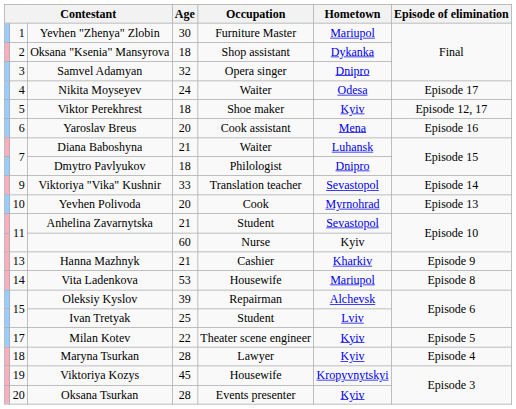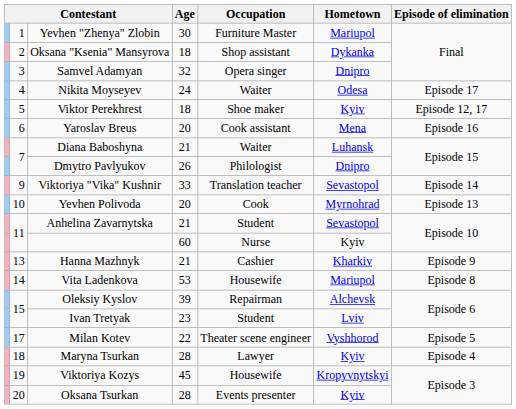 <table class="wikitable" style="text-align:center" style="width:70%;">
 <tr>
 <th colspan="3">Contestant</th>
 <th>Age</th>
 <th>Occupation</th>
 <th>Hometown</th>
 <th>Episode of elimination</th>
 </tr>
 <tr>
 <td style="background:#9cf;"></td>
 <td align="right">1</td>
 <td>Yevhen "Zhenya" Zlobin</td>
 <td>30</td>
 <td>Furniture Master</td>
 <td><a href='#'>Mariupol</a></td>
 <td rowspan="3">Final</td>
 </tr>
 <tr>
 <td style="background:#faafbe;"></td>
 <td align="right">2</td>
 <td>Oksana "Ksenia" Mansyrova</td>
 <td>18</td>
 <td>Shop assistant</td>
 <td><a href='#'>Dykanka</a></td>
 </tr>
 <tr>
 <td style="background:#9cf;"></td>
 <td align="right">3</td>
 <td>Samvel Adamyan</td>
 <td>32</td>
 <td>Opera singer</td>
 <td><a href='#'>Dnipro</a></td>
 </tr>
 <tr>
 <td style="background:#9cf;"></td>
 <td align="right">4</td>
 <td>Nikita Moyseyev</td>
 <td>24</td>
 <td>Waiter</td>
 <td><a href='#'>Odesa</a></td>
 <td>Episode 17</td>
 </tr>
 <tr>
 <td style="background:#9cf;"></td>
 <td align="right">5</td>
 <td>Viktor Perekhrest</td>
 <td>18</td>
 <td>Shoe maker</td>
 <td><a href='#'>Kyiv</a></td>
 <td>Episode 12, 17</td>
 </tr>
 <tr>
 <td style="background:#9cf;"></td>
 <td align="right">6</td>
 <td>Yaroslav Breus</td>
 <td>20</td>
 <td>Cook assistant</td>
 <td><a href='#'>Mena</a></td>
 <td>Episode 16</td>
 </tr>
 <tr>
 <td style="background:#faafbe"></td>
 <td align="right" rowspan="2">7</td>
 <td>Diana Baboshyna</td>
 <td>21</td>
 <td>Waiter</td>
 <td><a href='#'>Luhansk</a></td>
 <td rowspan="2">Episode 15</td>
 </tr>
 <tr>
 <td style="background:#9cf;"></td>
 <td>Dmytro Pavlyukov</td>
-<td>18</td>
+<td>26</td>
 <td>Philologist</td>
 <td><a href='#'>Dnipro</a></td>
 </tr>
 <tr>
 <td style="background:#faafbe"></td>
 <td align="right">9</td>
 <td>Viktoriya "Vika" Kushnir</td>
 <td>33</td>
 <td>Translation teacher</td>
 <td><a href='#'>Sevastopol</a></td>
 <td>Episode 14</td>
 </tr>
 <tr>
 <td style="background:#9cf;"></td>
 <td align="right">10</td>
 <td>Yevhen Polivoda</td>
 <td>20</td>
 <td>Cook</td>
 <td><a href='#'>Myrnohrad</a></td>
 <td>Episode 13</td>
 </tr>
 <tr>
 <td style="background:#faafbe"></td>
 <td align="right" rowspan="2">11</td>
 <td>Anhelina Zavarnytska</td>
 <td>21</td>
 <td>Student</td>
 <td><a href='#'>Sevastopol</a></td>
 <td rowspan="2">Episode 10</td>
 </tr>
 <tr>
 <td style="background:#faafbe"></td>
 <td></td>
 <td>60</td>
 <td>Nurse</td>
 <td>Kyiv</td>
 </tr>
 <tr>
 <td style="background:#faafbe"></td>
 <td align="right">13</td>
 <td>Hanna Mazhnyk</td>
 <td>21</td>
 <td>Cashier</td>
 <td><a href='#'>Kharkiv</a></td>
 <td>Episode 9</td>
 </tr>
 <tr>
 <td style="background:#faafbe"></td>
 <td align="right">14</td>
 <td>Vita Ladenkova</td>
 <td>53</td>
 <td>Housewife</td>
 <td><a href='#'>Mariupol</a></td>
 <td>Episode 8</td>
 </tr>
 <tr>
 <td style="background:#9cf;"></td>
 <td align="right" rowspan="2">15</td>
 <td>Oleksiy Kyslov</td>
 <td>39</td>
 <td>Repairman</td>
 <td><a href='#'>Alchevsk</a></td>
 <td rowspan="2">Episode 6</td>
 </tr>
 <tr>
 <td style="background:#9cf;"></td>
 <td>Ivan Tretyak</td>
-<td>25</td>
+<td>23</td>
 <td>Student</td>
 <td><a href='#'>Lviv</a></td>
 </tr>
 <tr>
 <td style="background:#9cf;"></td>
 <td align="right">17</td>
 <td>Milan Kotev</td>
 <td>22</td>
 <td>Theater scene engineer</td>
-<td><a href='#'>Kyiv</a></td>
+<td><a href='#'>Vyshhorod</a></td>
 <td>Episode 5</td>
 </tr>
 <tr>
 <td style="background:#faafbe"></td>
 <td align="right">18</td>
 <td>Maryna Tsurkan</td>
 <td>28</td>
 <td>Lawyer</td>
 <td><a href='#'>Kyiv</a></td>
 <td>Episode 4</td>
 </tr>
 <tr>
 <td style="background:#faafbe"></td>
 <td align="right">19</td>
 <td>Viktoriya Kozys</td>
 <td>45</td>
 <td>Housewife</td>
 <td><a href='#'>Kropyvnytskyi</a></td>
 <td rowspan="2">Episode 3</td>
 </tr>
 <tr>
 <td style="background:#faafbe"></td>
 <td align="right">20</td>
 <td>Oksana Tsurkan</td>
 <td>28</td>
 <td>Events presenter</td>
 <td><a href='#'>Kyiv</a></td>
 </tr>
 </table>
